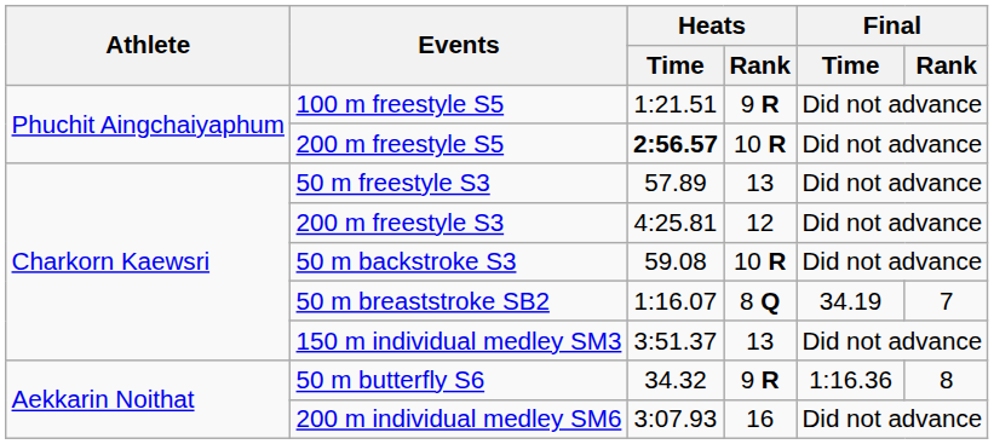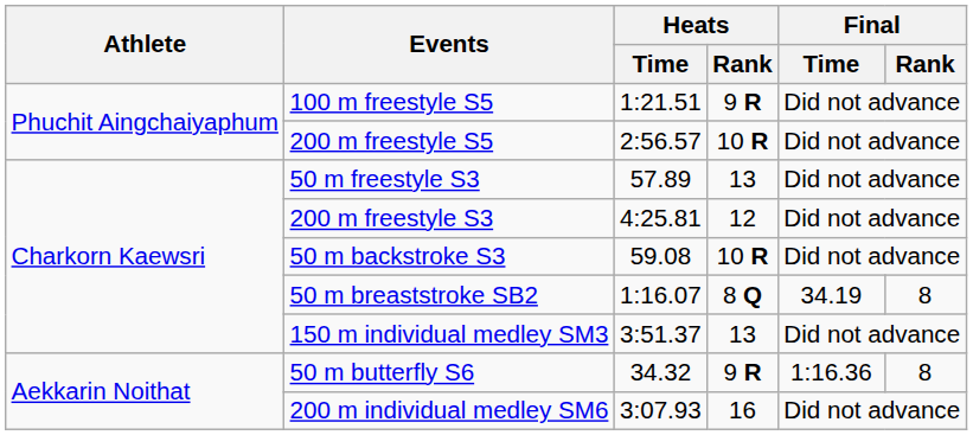 <table class=wikitable style="font-size:90%">
 <tr>
 <th rowspan="2">Athlete</th>
 <th rowspan="2">Events</th>
 <th colspan="2">Heats</th>
 <th colspan="2">Final</th>
 </tr>
 <tr>
 <th>Time</th>
 <th>Rank</th>
 <th>Time</th>
 <th>Rank</th>
 </tr>
 <tr align=center>
 <td align=left rowspan=2><a href='#'>Phuchit Aingchaiyaphum</a></td>
 <td align=left><a href='#'>100 m freestyle S5</a></td>
 <td>1:21.51</td>
 <td>9 <strong>R</strong></td>
 <td colspan="2">Did not advance</td>
 </tr>
 <tr align=center>
 <td align=left><a href='#'>200 m freestyle S5</a></td>
-<td><strong>2:56.57</strong></td>
+<td>2:56.57</td>
 <td>10 <strong>R</strong></td>
 <td colspan="2">Did not advance</td>
 </tr>
 <tr align=center>
 <td align=left rowspan=5><a href='#'>Charkorn Kaewsri</a></td>
 <td align=left><a href='#'>50 m freestyle S3</a></td>
 <td>57.89</td>
 <td>13</td>
 <td colspan="2">Did not advance</td>
 </tr>
 <tr align=center>
 <td align=left><a href='#'>200 m freestyle S3</a></td>
 <td>4:25.81</td>
 <td>12</td>
 <td colspan="2">Did not advance</td>
 </tr>
 <tr align=center>
 <td align=left><a href='#'>50 m backstroke S3</a></td>
 <td>59.08</td>
 <td>10 <strong>R</strong></td>
 <td colspan="2">Did not advance</td>
 </tr>
 <tr align=center>
 <td align=left><a href='#'>50 m breaststroke SB2</a></td>
 <td>1:16.07</td>
 <td>8 <strong>Q</strong></td>
 <td>34.19</td>
-<td>7</td>
+<td>8</td>
 </tr>
 <tr align=center>
 <td align=left><a href='#'>150 m individual medley SM3</a></td>
 <td>3:51.37</td>
 <td>13</td>
 <td colspan="2">Did not advance</td>
 </tr>
 <tr align=center>
 <td align=left rowspan=2><a href='#'>Aekkarin Noithat</a></td>
 <td align=left><a href='#'>50 m butterfly S6</a></td>
 <td>34.32</td>
 <td>9 <strong>R</strong></td>
 <td>1:16.36</td>
 <td>8</td>
 </tr>
 <tr align=center>
 <td align=left><a href='#'>200 m individual medley SM6</a></td>
 <td>3:07.93</td>
 <td>16</td>
 <td colspan="2">Did not advance</td>
 </tr>
 </table>
